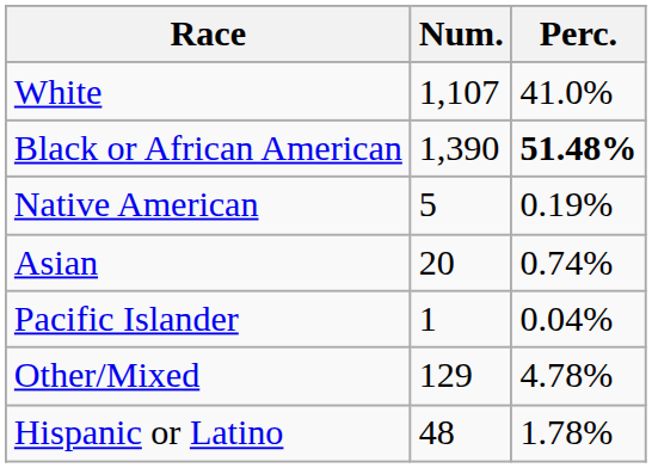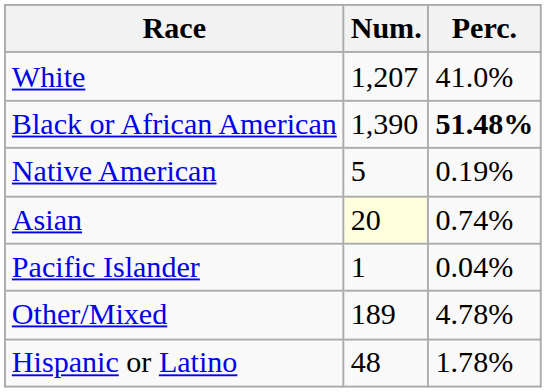 <table class="wikitable">
 <tr>
 <th>Race</th>
 <th>Num.</th>
 <th>Perc.</th>
 </tr>
 <tr>
 <td><a href='#'>White</a></td>
-<td>1,107</td>
+<td>1,207</td>
 <td>41.0%</td>
 </tr>
 <tr>
 <td><a href='#'>Black or African American</a></td>
 <td>1,390</td>
 <td><strong>51.48%</strong></td>
 </tr>
 <tr>
 <td><a href='#'>Native American</a></td>
 <td>5</td>
 <td>0.19%</td>
 </tr>
 <tr>
 <td><a href='#'>Asian</a></td>
-<td>20</td>
+<td style="background: lightyellow;">20</td>
 <td>0.74%</td>
 </tr>
 <tr>
 <td><a href='#'>Pacific Islander</a></td>
 <td>1</td>
 <td>0.04%</td>
 </tr>
 <tr>
 <td><a href='#'>Other/Mixed</a></td>
-<td>129</td>
+<td>189</td>
 <td>4.78%</td>
 </tr>
 <tr>
 <td><a href='#'>Hispanic</a> or <a href='#'>Latino</a></td>
 <td>48</td>
 <td>1.78%</td>
 </tr>
 </table>
